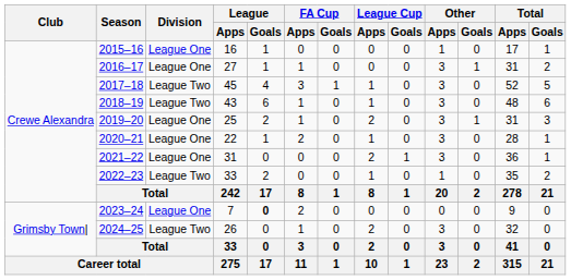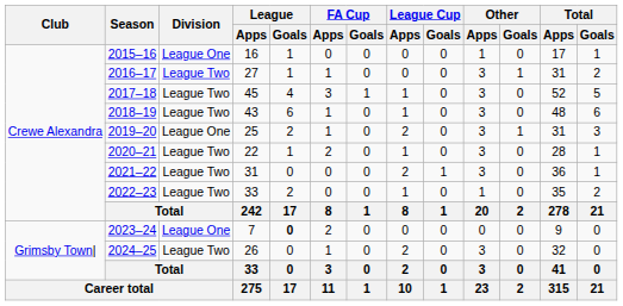 <table class="wikitable" style="text-align:center;">
 <tr>
 <th rowspan="2">Club</th>
 <th rowspan="2">Season</th>
 <th rowspan="2">Division</th>
 <th colspan="2">League</th>
 <th colspan="2"><a href='#'>FA Cup</a></th>
 <th colspan="2"><a href='#'>League Cup</a></th>
 <th colspan="2">Other</th>
 <th colspan="2">Total</th>
 </tr>
 <tr>
 <th>Apps</th>
 <th>Goals</th>
 <th>Apps</th>
 <th>Goals</th>
 <th>Apps</th>
 <th>Goals</th>
 <th>Apps</th>
 <th>Goals</th>
 <th>Apps</th>
 <th>Goals</th>
 </tr>
 <tr>
 <td rowspan="9"><a href='#'>Crewe Alexandra</a></td>
 <td><a href='#'>2015–16</a></td>
 <td><a href='#'>League One</a></td>
 <td>16</td>
 <td>1</td>
 <td>0</td>
 <td>0</td>
 <td>0</td>
 <td>0</td>
 <td>1</td>
 <td>0</td>
 <td>17</td>
 <td>1</td>
 </tr>
 <tr>
 <td><a href='#'>2016–17</a></td>
-<td>League One</td>
+<td><a href='#'>League Two</a></td>
 <td>27</td>
 <td>1</td>
 <td>1</td>
 <td>0</td>
 <td>0</td>
 <td>0</td>
 <td>3</td>
 <td>1</td>
 <td>31</td>
 <td>2</td>
 </tr>
 <tr>
 <td><a href='#'>2017–18</a></td>
 <td>League Two</td>
 <td>45</td>
 <td>4</td>
 <td>3</td>
 <td>1</td>
 <td>1</td>
 <td>0</td>
 <td>3</td>
 <td>0</td>
 <td>52</td>
 <td>5</td>
 </tr>
 <tr>
 <td><a href='#'>2018–19</a></td>
 <td>League Two</td>
 <td>43</td>
 <td>6</td>
 <td>1</td>
 <td>0</td>
 <td>1</td>
 <td>0</td>
 <td>3</td>
 <td>0</td>
 <td>48</td>
 <td>6</td>
 </tr>
 <tr>
 <td><a href='#'>2019–20</a></td>
 <td>League One</td>
 <td>25</td>
 <td>2</td>
 <td>1</td>
 <td>0</td>
 <td>2</td>
 <td>0</td>
 <td>3</td>
 <td>1</td>
 <td>31</td>
 <td>3</td>
 </tr>
 <tr>
 <td><a href='#'>2020–21</a></td>
-<td>League One</td>
+<td>League Two</td>
 <td>22</td>
 <td>1</td>
 <td>2</td>
 <td>0</td>
 <td>1</td>
 <td>0</td>
 <td>3</td>
 <td>0</td>
 <td>28</td>
 <td>1</td>
 </tr>
 <tr>
 <td><a href='#'>2021–22</a></td>
-<td>League One</td>
+<td>League Two</td>
 <td>31</td>
 <td>0</td>
 <td>0</td>
 <td>0</td>
 <td>2</td>
 <td>1</td>
 <td>3</td>
 <td>0</td>
 <td>36</td>
 <td>1</td>
 </tr>
 <tr>
 <td><a href='#'>2022–23</a></td>
 <td>League Two</td>
 <td>33</td>
 <td>2</td>
 <td>0</td>
 <td>0</td>
 <td>1</td>
 <td>0</td>
 <td>1</td>
 <td>0</td>
 <td>35</td>
 <td>2</td>
 </tr>
 <tr>
 <th colspan="2">Total</th>
 <th>242</th>
 <th>17</th>
 <th>8</th>
 <th>1</th>
 <th>8</th>
 <th>1</th>
 <th>20</th>
 <th>2</th>
 <th>278</th>
 <th>21</th>
 </tr>
 <tr>
 <td rowspan="3"><a href='#'>Grimsby Town</a>|</td>
 <td><a href='#'>2023–24</a></td>
 <td><a href='#'>League One</a></td>
 <td>7</td>
 <td><strong>0</strong></td>
 <td>2</td>
 <td>0</td>
 <td>0</td>
 <td>0</td>
 <td>0</td>
 <td>0</td>
 <td>9</td>
 <td>0</td>
 </tr>
 <tr>
 <td><a href='#'>2024–25</a></td>
 <td>League Two</td>
 <td>26</td>
 <td>0</td>
 <td>1</td>
 <td>0</td>
 <td>2</td>
 <td>0</td>
 <td>3</td>
 <td>0</td>
 <td>32</td>
 <td>0</td>
 </tr>
 <tr>
 <th colspan="2">Total</th>
 <th>33</th>
 <th>0</th>
 <th>3</th>
 <th>0</th>
 <th>2</th>
 <th>0</th>
 <th>3</th>
 <th>0</th>
 <th>41</th>
 <th>0</th>
 </tr>
 <tr>
 <th colspan="3">Career total</th>
 <th>275</th>
 <th>17</th>
 <th>11</th>
 <th>1</th>
 <th>10</th>
 <th>1</th>
 <th>23</th>
 <th>2</th>
 <th>315</th>
 <th>21</th>
 </tr>
 </table>
